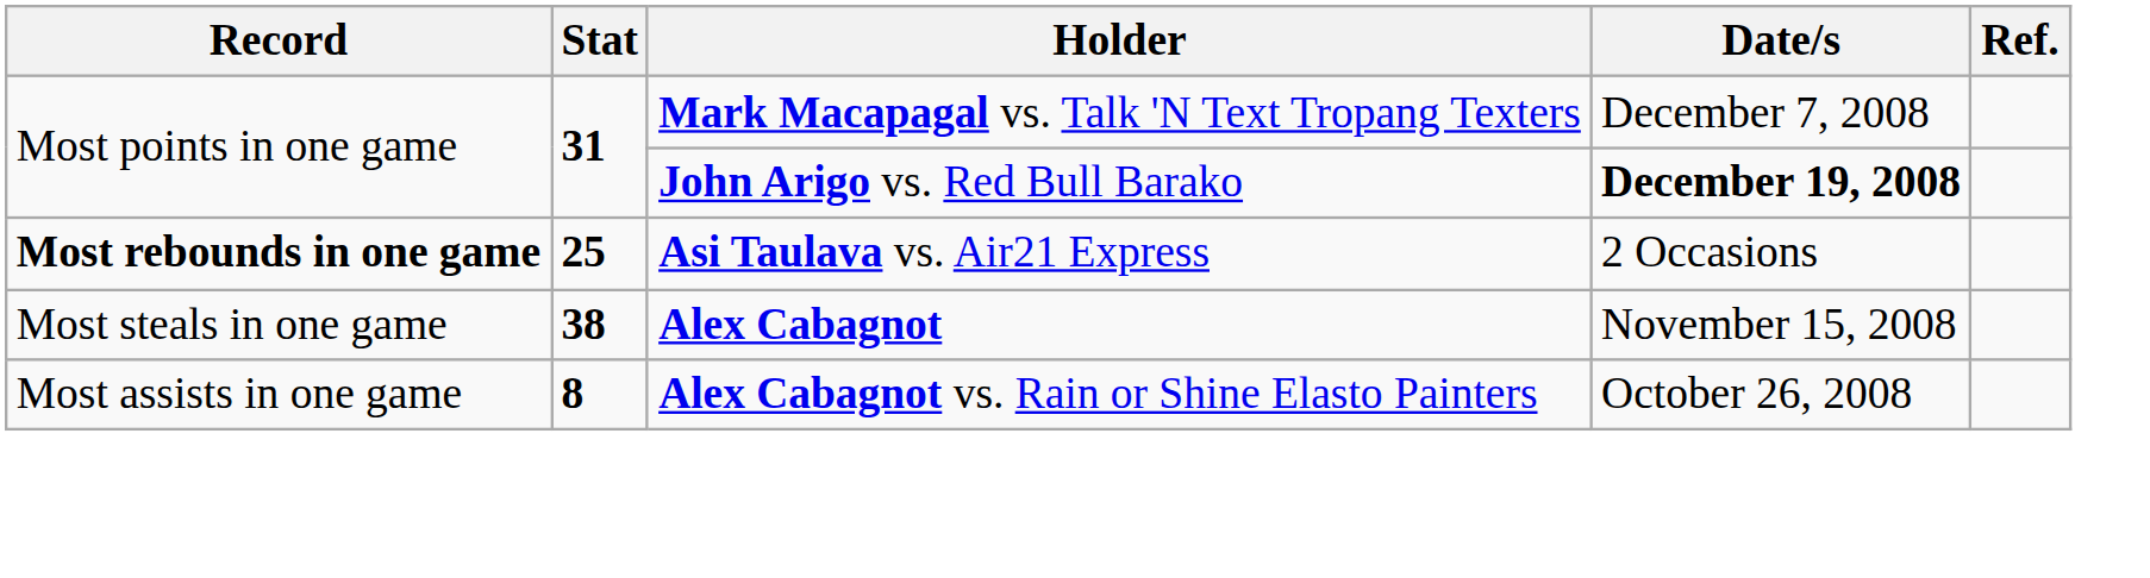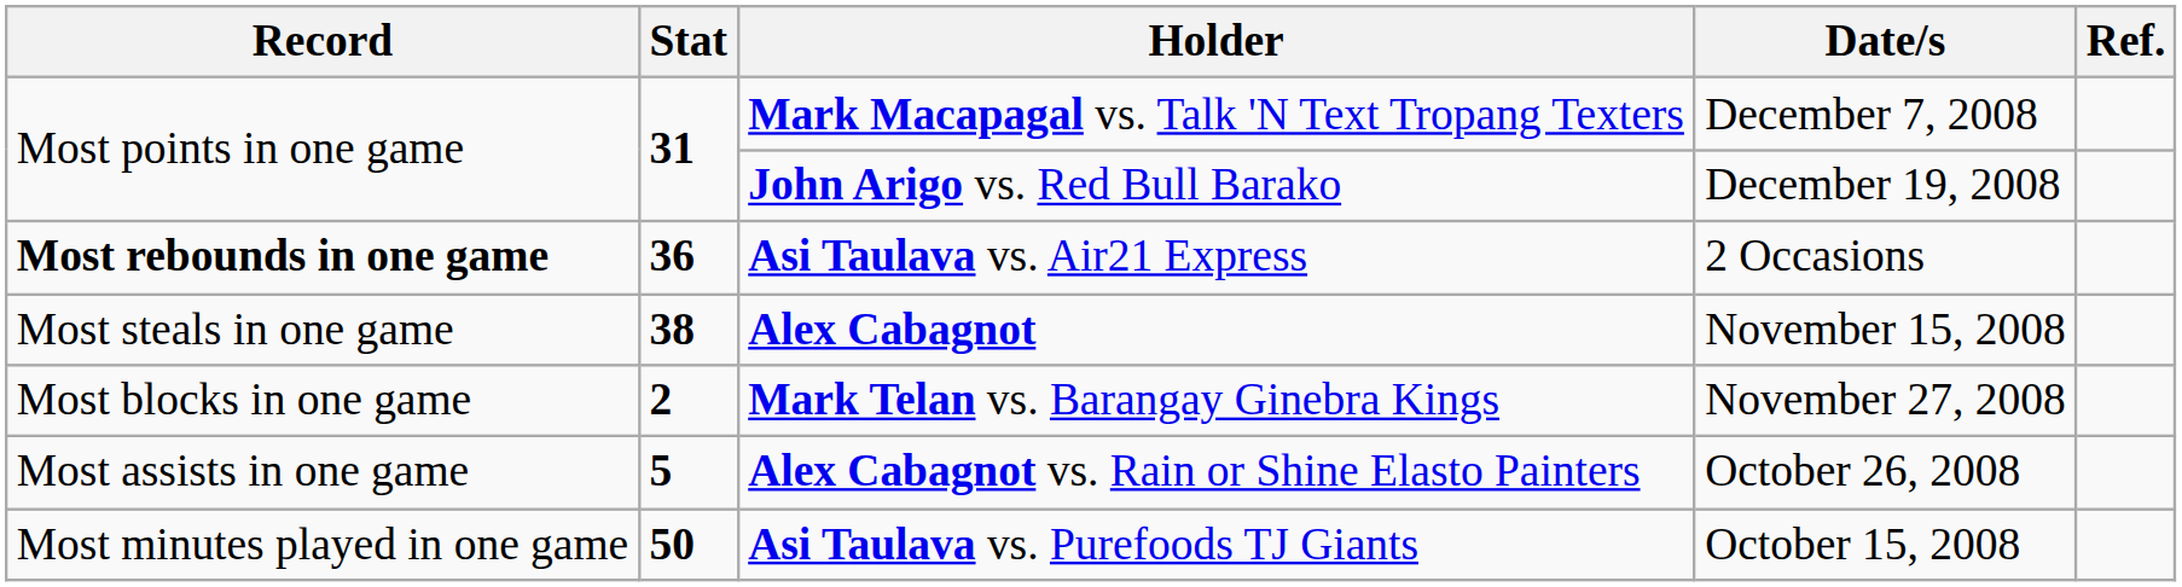 <table class=wikitable>
 <tr>
 <th>Record</th>
 <th>Stat</th>
 <th>Holder</th>
 <th>Date/s</th>
 <th>Ref.</th>
 </tr>
 <tr>
 <td rowspan=2>Most points in one game</td>
 <td rowspan=2><strong>31</strong></td>
 <td><strong><a href='#'>Mark Macapagal</a></strong> vs. <a href='#'>Talk 'N Text Tropang Texters</a></td>
 <td>December 7, 2008</td>
 <td></td>
 </tr>
 <tr>
 <td><strong><a href='#'>John Arigo</a></strong> vs. <a href='#'>Red Bull Barako</a></td>
-<td><strong>December 19, 2008</strong></td>
+<td>December 19, 2008</td>
 <td></td>
 </tr>
 <tr>
 <td><strong>Most rebounds in one game</strong></td>
-<td><strong>25</strong></td>
+<td><strong>36</strong></td>
 <td><strong><a href='#'>Asi Taulava</a></strong> vs. <a href='#'>Air21 Express</a></td>
 <td>2 Occasions</td>
 <td></td>
 </tr>
 <tr>
 <td>Most steals in one game</td>
 <td><strong>38</strong></td>
 <td><strong><a href='#'>Alex Cabagnot</a></strong></td>
 <td>November 15, 2008</td>
 <td></td>
 </tr>
 <tr>
+<td>Most blocks in one game</td>
+<td><strong>2</strong></td>
+<td><strong><a href='#'>Mark Telan</a></strong> vs. <a href='#'>Barangay Ginebra Kings</a></td>
+<td>November 27, 2008</td>
+<td></td>
+</tr>
+<tr>
 <td>Most assists in one game</td>
-<td><strong>8</strong></td>
+<td><strong>5</strong></td>
 <td><strong><a href='#'>Alex Cabagnot</a></strong> vs. <a href='#'>Rain or Shine Elasto Painters</a></td>
 <td>October 26, 2008</td>
 <td></td>
 </tr>
+<tr>
+<td>Most minutes played in one game</td>
+<td><strong>50</strong></td>
+<td><strong><a href='#'>Asi Taulava</a></strong> vs. <a href='#'>Purefoods TJ Giants</a></td>
+<td>October 15, 2008</td>
+<td></td>
+</tr>
 </table>
